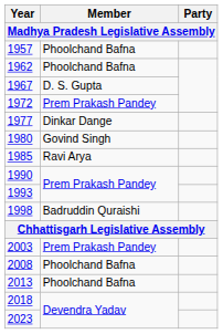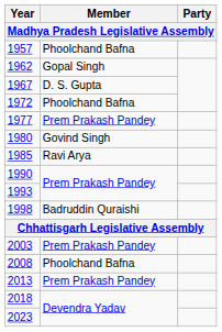 <table class="wikitable">
 <tr>
 <th>Year</th>
 <th>Member</th>
 <th colspan="2">Party</th>
 </tr>
 <tr>
 <th colspan=4><a href='#'>Madhya Pradesh Legislative Assembly</a></th>
 </tr>
 <tr>
 <td><a href='#'>1957</a></td>
 <td>Phoolchand Bafna</td>
 <td></td>
 </tr>
 <tr>
 <td><a href='#'>1962</a></td>
-<td>Phoolchand Bafna</td>
+<td>Gopal Singh</td>
 </tr>
 <tr>
 <td><a href='#'>1967</a></td>
 <td>D. S. Gupta</td>
 </tr>
 <tr>
 <td><a href='#'>1972</a></td>
-<td><a href='#'>Prem Prakash Pandey</a></td>
+<td>Phoolchand Bafna</td>
 </tr>
 <tr>
 <td><a href='#'>1977</a></td>
-<td>Dinkar Dange</td>
+<td><a href='#'>Prem Prakash Pandey</a></td>
 <td></td>
 </tr>
 <tr>
 <td><a href='#'>1980</a></td>
 <td>Govind Singh</td>
 <td></td>
 </tr>
 <tr>
 <td><a href='#'>1985</a></td>
 <td>Ravi Arya</td>
 </tr>
 <tr>
 <td><a href='#'>1990</a></td>
 <td rowspan="2"><a href='#'>Prem Prakash Pandey</a></td>
 <td></td>
 </tr>
 <tr>
 <td><a href='#'>1993</a></td>
 </tr>
 <tr>
 <td><a href='#'>1998</a></td>
 <td>Badruddin Quraishi</td>
 <td></td>
 </tr>
 <tr>
 <th colspan=4><a href='#'>Chhattisgarh Legislative Assembly</a></th>
 </tr>
 <tr>
 <td><a href='#'>2003</a></td>
 <td><a href='#'>Prem Prakash Pandey</a></td>
 <td></td>
 </tr>
 <tr>
 <td><a href='#'>2008</a></td>
 <td>Phoolchand Bafna</td>
 <td></td>
 </tr>
 <tr>
 <td><a href='#'>2013</a></td>
-<td>Phoolchand Bafna</td>
+<td><a href='#'>Prem Prakash Pandey</a></td>
 <td></td>
 </tr>
 <tr>
 <td><a href='#'>2018</a></td>
 <td rowspan="2"><a href='#'>Devendra Yadav</a></td>
 <td></td>
 </tr>
 <tr>
 <td><a href='#'>2023</a></td>
 </tr>
 </table>
